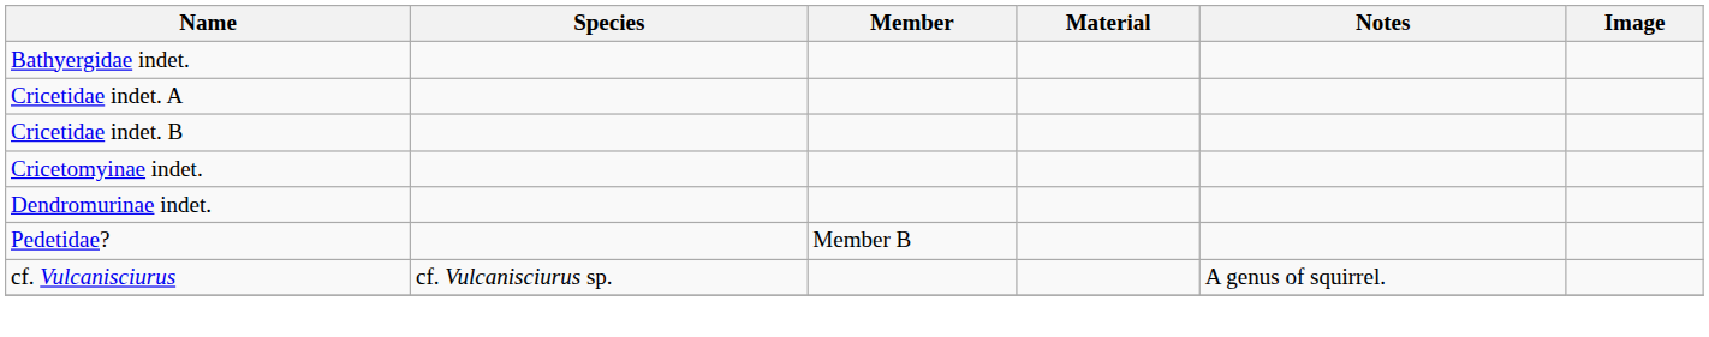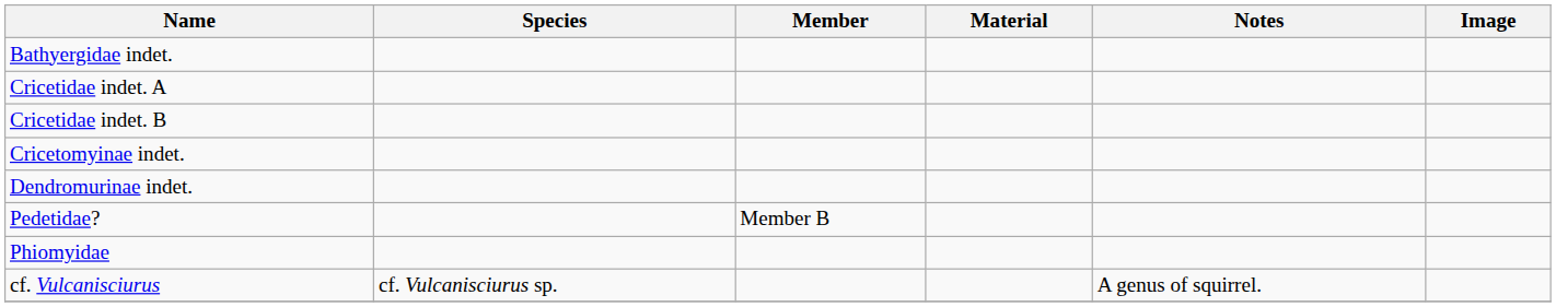 <table class="wikitable" align="center" width="75%">
 <tr>
 <th>Name</th>
 <th>Species</th>
 <th>Member</th>
 <th>Material</th>
 <th>Notes</th>
 <th>Image</th>
 </tr>
 <tr>
 <td><a href='#'>Bathyergidae</a> indet.</td>
 <td></td>
 <td></td>
 <td></td>
 <td></td>
 <td></td>
 </tr>
 <tr>
 <td><a href='#'>Cricetidae</a> indet. A</td>
 <td></td>
 <td></td>
 <td></td>
 <td></td>
 <td></td>
 </tr>
 <tr>
 <td><a href='#'>Cricetidae</a> indet. B</td>
 <td></td>
 <td></td>
 <td></td>
 <td></td>
 <td></td>
 </tr>
 <tr>
 <td><a href='#'>Cricetomyinae</a> indet.</td>
 <td></td>
 <td></td>
 <td></td>
 <td></td>
 <td></td>
 </tr>
 <tr>
 <td><a href='#'>Dendromurinae</a> indet.</td>
 <td></td>
 <td></td>
 <td></td>
 <td></td>
 <td></td>
 </tr>
 <tr>
 <td><a href='#'>Pedetidae</a>?</td>
 <td></td>
 <td>Member B</td>
 <td></td>
 <td></td>
 <td></td>
 </tr>
 <tr>
+<td><a href='#'>Phiomyidae</a></td>
+<td></td>
+<td></td>
+<td></td>
+<td></td>
+<td></td>
+</tr>
+<tr>
 <td>cf. <em><a href='#'>Vulcanisciurus</a></em></td>
 <td>cf. <em>Vulcanisciurus</em> sp.</td>
 <td></td>
 <td></td>
 <td>A genus of squirrel.</td>
 <td></td>
 </tr>
 <tr>
 </tr>
 </table>
